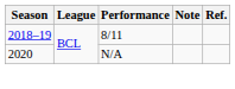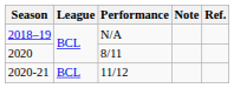 <table class="wikitable">
 <tr>
 <th>Season</th>
 <th>League</th>
 <th>Performance</th>
 <th>Note</th>
 <th>Ref.</th>
 </tr>
 <tr>
 <td><a href='#'>2018–19</a></td>
 <td rowspan="2"><a href='#'>BCL</a></td>
+<td>N/A</td>
+<td></td>
+<td></td>
+</tr>
+<tr>
+<td>2020</td>
 <td>8/11</td>
 <td></td>
 <td></td>
 </tr>
 <tr>
-<td>2020</td>
-<td>N/A</td>
+<td>2020-21</td>
+<td><a href='#'>BCL</a></td>
+<td>11/12</td>
 <td></td>
 <td></td>
 </tr>
 </table>
